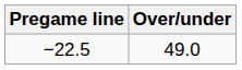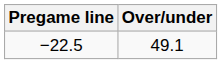 <table class="wikitable">
 <tr align="center">
 <th style=>Pregame line</th>
 <th style=>Over/under</th>
 </tr>
 <tr align="center">
 <td>−22.5</td>
-<td>49.0</td>
+<td>49.1</td>
 </tr>
 </table>
